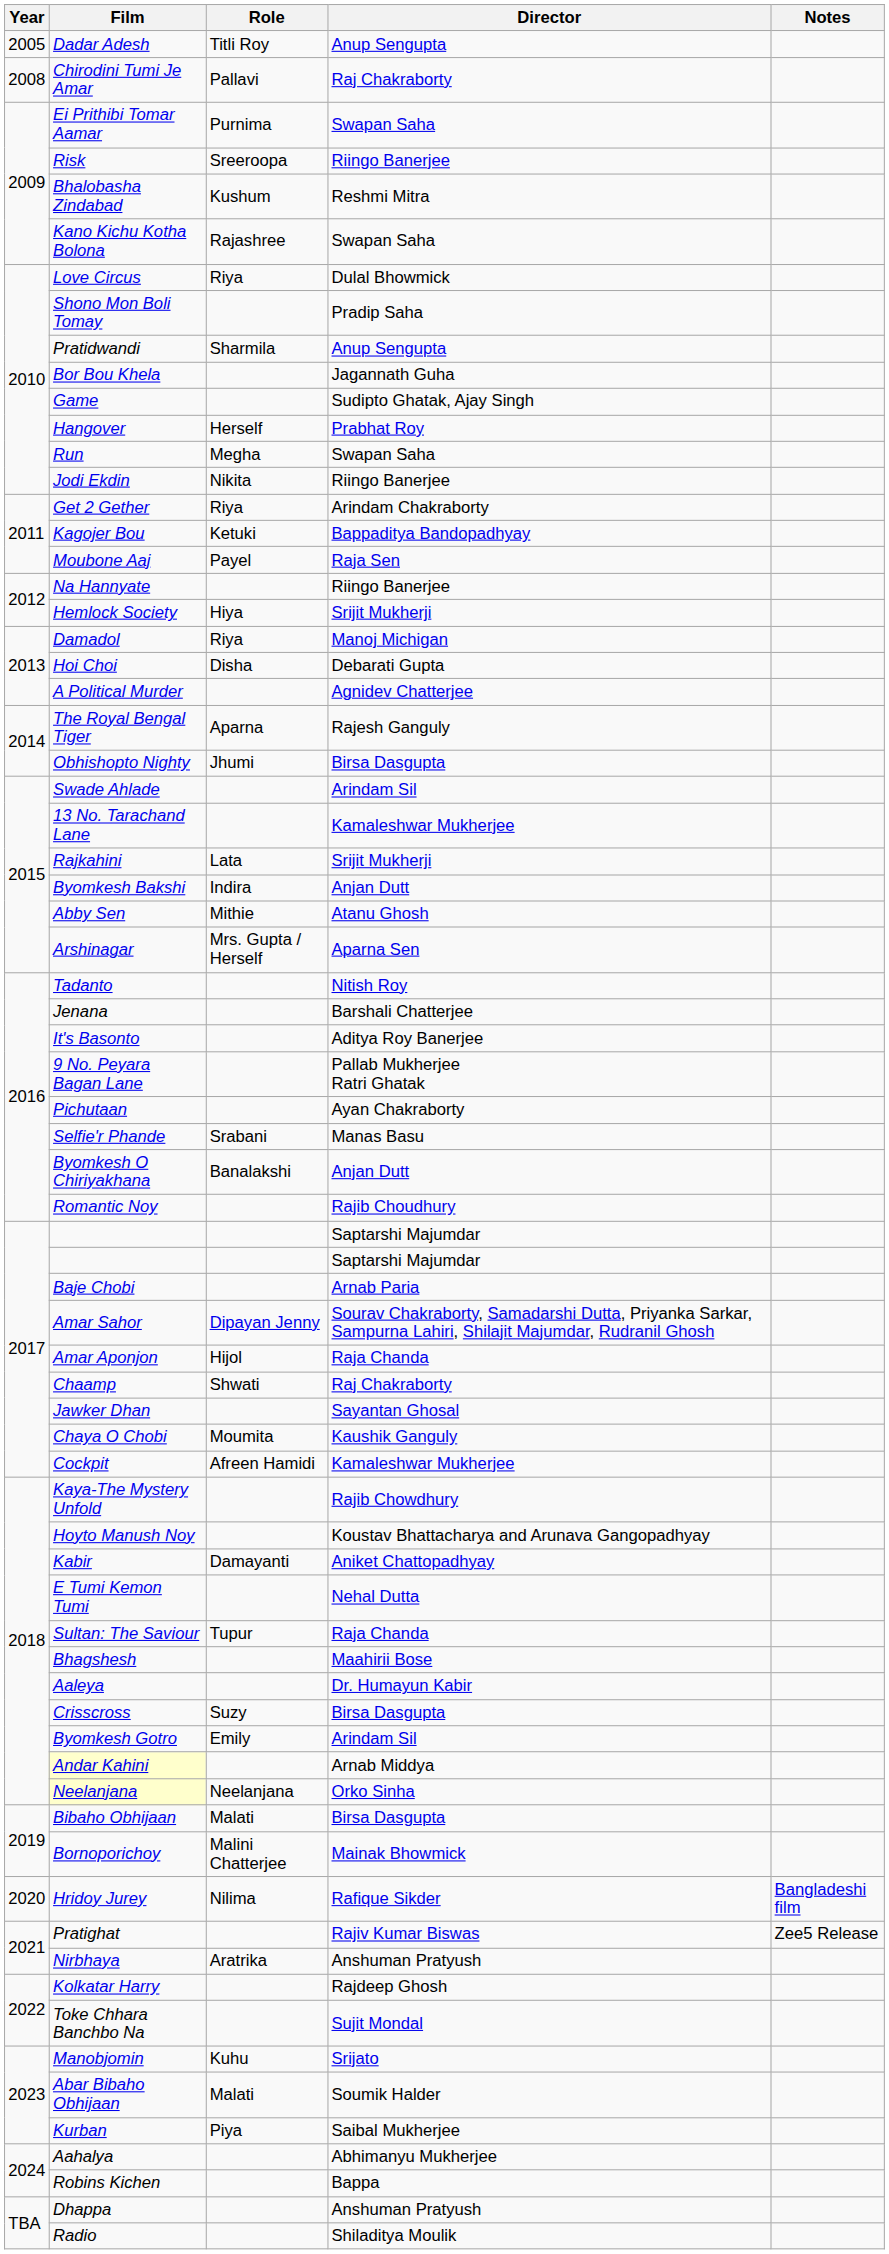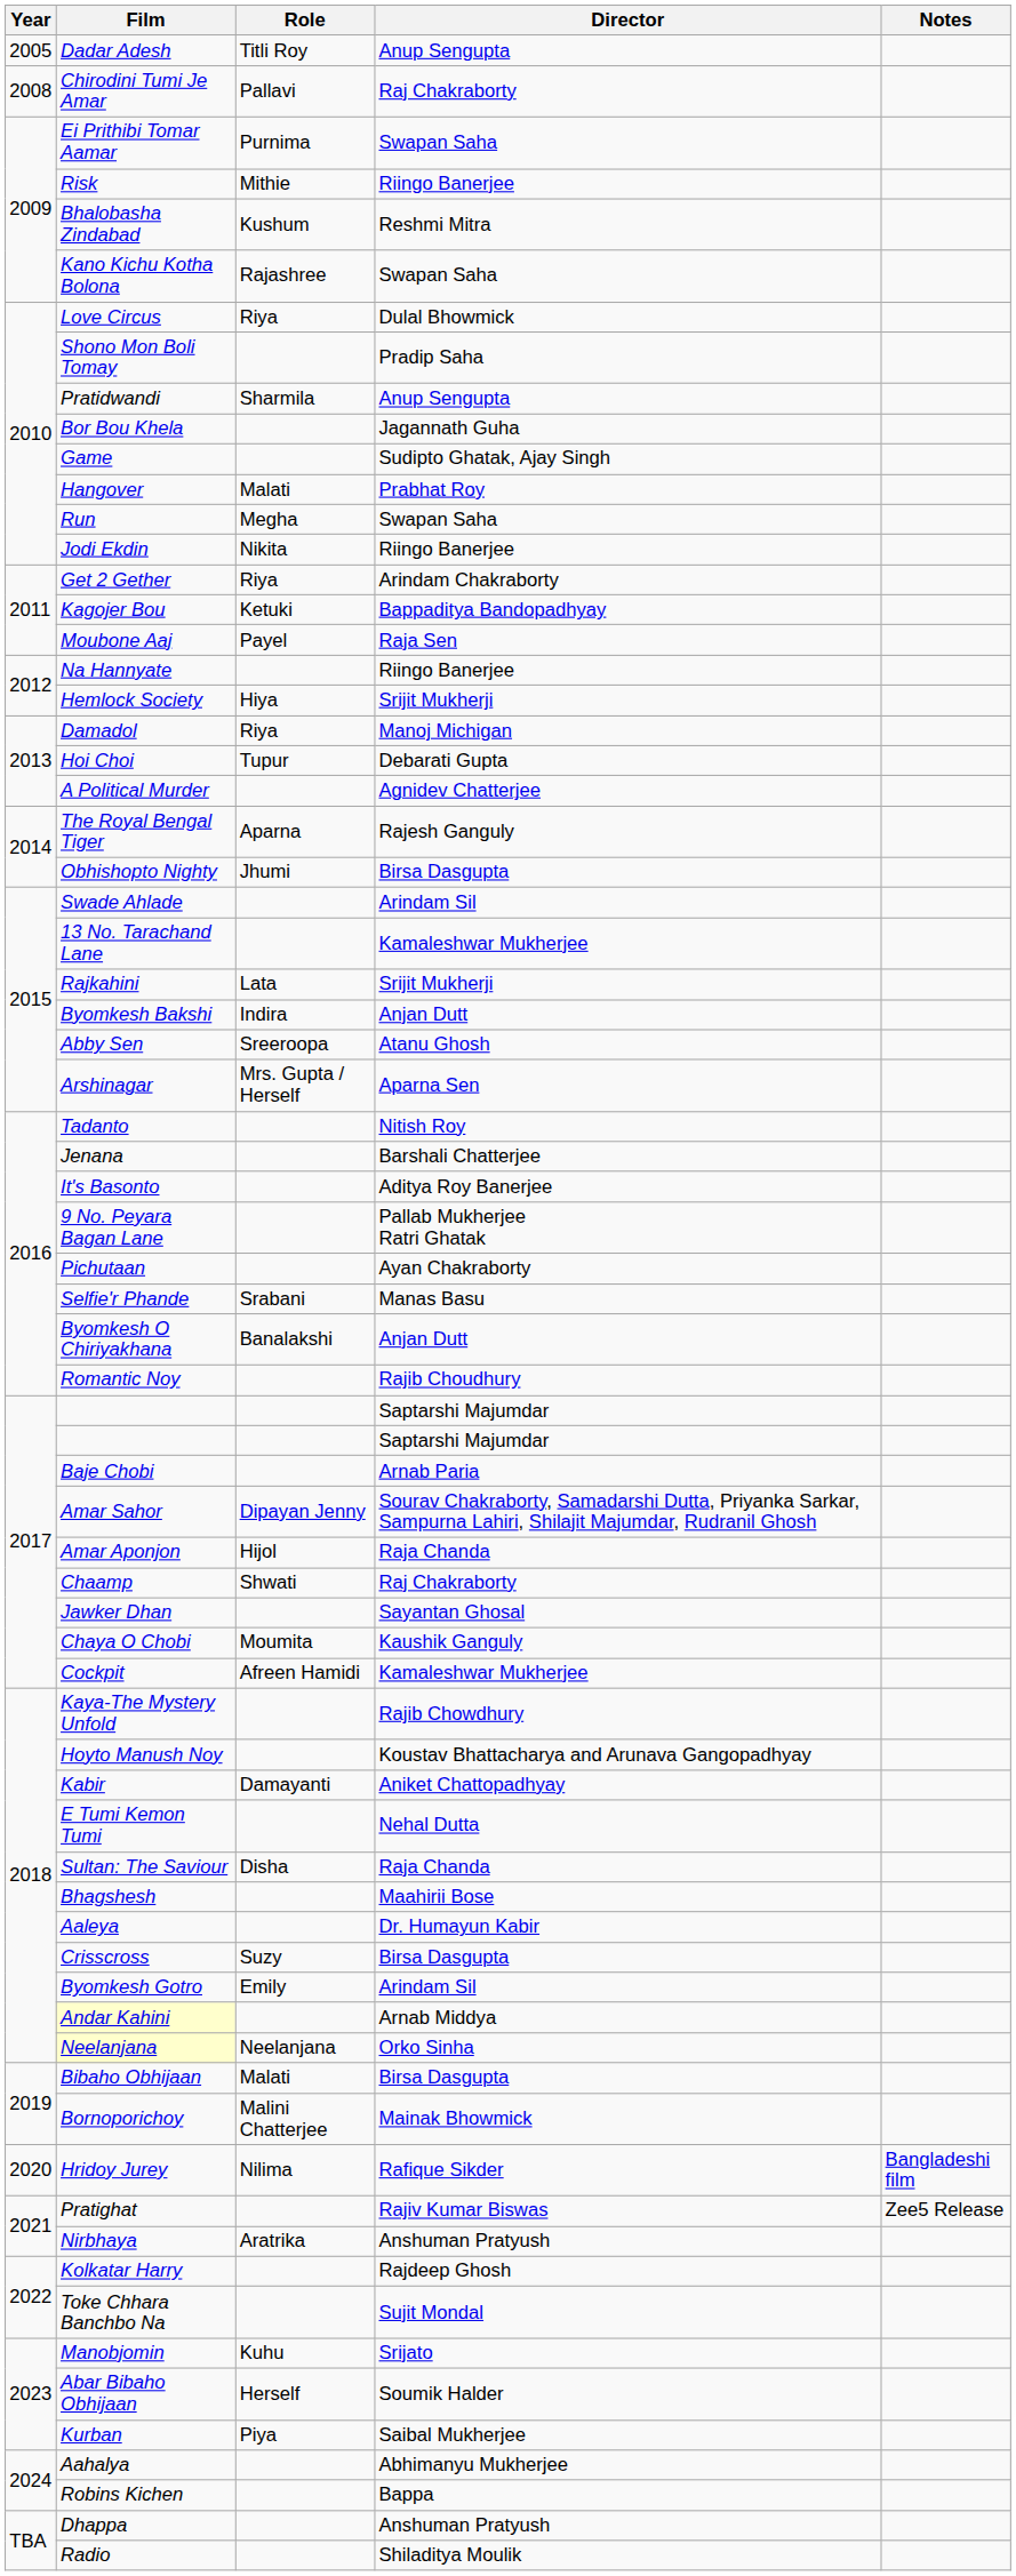 <table class="wikitable sortable" style="width:67%;">
 <tr>
 <th>Year</th>
 <th>Film</th>
 <th>Role</th>
 <th>Director</th>
 <th>Notes</th>
 </tr>
 <tr>
 <td>2005</td>
 <td><em><a href='#'>Dadar Adesh</a></em></td>
 <td>Titli Roy</td>
 <td><a href='#'>Anup Sengupta</a></td>
 </tr>
 <tr>
 <td>2008</td>
 <td><em><a href='#'>Chirodini Tumi Je Amar</a></em></td>
 <td>Pallavi</td>
 <td><a href='#'>Raj Chakraborty</a></td>
 <td></td>
 </tr>
 <tr>
 <td rowspan="4">2009</td>
 <td><em><a href='#'>Ei Prithibi Tomar Aamar</a></em></td>
 <td>Purnima</td>
 <td><a href='#'>Swapan Saha</a></td>
 <td></td>
 </tr>
 <tr>
 <td><em><a href='#'>Risk</a></em></td>
-<td>Sreeroopa</td>
+<td>Mithie</td>
 <td><a href='#'>Riingo Banerjee</a></td>
 <td></td>
 </tr>
 <tr>
 <td><em><a href='#'>Bhalobasha Zindabad</a></em></td>
 <td>Kushum</td>
 <td>Reshmi Mitra</td>
 <td></td>
 </tr>
 <tr>
 <td><em><a href='#'>Kano Kichu Kotha Bolona</a></em></td>
 <td>Rajashree</td>
 <td>Swapan Saha</td>
 <td></td>
 </tr>
 <tr>
 <td rowspan="8">2010</td>
 <td><em><a href='#'>Love Circus</a></em></td>
 <td>Riya</td>
 <td>Dulal Bhowmick</td>
 <td></td>
 </tr>
 <tr>
 <td><em><a href='#'>Shono Mon Boli Tomay</a></em></td>
 <td></td>
 <td>Pradip Saha</td>
 <td></td>
 </tr>
 <tr>
 <td><em>Pratidwandi</em></td>
 <td>Sharmila</td>
 <td><a href='#'>Anup Sengupta</a></td>
 <td></td>
 </tr>
 <tr>
 <td><em><a href='#'>Bor Bou Khela</a></em></td>
 <td></td>
 <td>Jagannath Guha</td>
 <td></td>
 </tr>
 <tr>
 <td><em><a href='#'>Game</a></em></td>
 <td></td>
 <td>Sudipto Ghatak, Ajay Singh</td>
 <td></td>
 </tr>
 <tr>
 <td><em><a href='#'>Hangover</a></em></td>
-<td>Herself</td>
+<td>Malati</td>
 <td><a href='#'>Prabhat Roy</a></td>
 <td></td>
 </tr>
 <tr>
 <td><em><a href='#'>Run</a></em></td>
 <td>Megha</td>
 <td>Swapan Saha</td>
 <td></td>
 </tr>
 <tr>
 <td><em><a href='#'>Jodi Ekdin</a></em></td>
 <td>Nikita</td>
 <td>Riingo Banerjee</td>
 <td></td>
 </tr>
 <tr>
 <td rowspan="3">2011</td>
 <td><em><a href='#'>Get 2 Gether</a></em></td>
 <td>Riya</td>
 <td>Arindam Chakraborty</td>
 <td></td>
 </tr>
 <tr>
 <td><em><a href='#'>Kagojer Bou</a></em></td>
 <td>Ketuki</td>
 <td><a href='#'>Bappaditya Bandopadhyay</a></td>
 <td></td>
 </tr>
 <tr>
 <td><em><a href='#'>Moubone Aaj</a></em></td>
 <td>Payel</td>
 <td><a href='#'>Raja Sen</a></td>
 <td></td>
 </tr>
 <tr>
 <td rowspan="2">2012</td>
 <td><em><a href='#'>Na Hannyate</a></em></td>
 <td></td>
 <td>Riingo Banerjee</td>
 <td></td>
 </tr>
 <tr>
 <td><em><a href='#'>Hemlock Society</a></em></td>
 <td>Hiya</td>
 <td><a href='#'>Srijit Mukherji</a></td>
 <td></td>
 </tr>
 <tr>
 <td rowspan="3">2013</td>
 <td><em><a href='#'>Damadol</a></em></td>
 <td>Riya</td>
 <td><a href='#'>Manoj Michigan</a></td>
 <td></td>
 </tr>
 <tr>
 <td><em><a href='#'>Hoi Choi</a></em></td>
-<td>Disha</td>
+<td>Tupur</td>
 <td>Debarati Gupta</td>
 <td></td>
 </tr>
 <tr>
 <td><em><a href='#'>A Political Murder</a></em></td>
 <td></td>
 <td><a href='#'>Agnidev Chatterjee</a></td>
 <td></td>
 </tr>
 <tr>
 <td rowspan="2">2014</td>
 <td><em><a href='#'>The Royal Bengal Tiger</a></em></td>
 <td>Aparna</td>
 <td>Rajesh Ganguly</td>
 <td></td>
 </tr>
 <tr>
 <td><em><a href='#'>Obhishopto Nighty</a></em></td>
 <td>Jhumi</td>
 <td><a href='#'>Birsa Dasgupta</a></td>
 <td></td>
 </tr>
 <tr>
 <td rowspan="6">2015</td>
 <td><em><a href='#'>Swade Ahlade</a></em></td>
 <td></td>
 <td><a href='#'>Arindam Sil</a></td>
 <td></td>
 </tr>
 <tr>
 <td><em><a href='#'>13 No. Tarachand Lane</a></em></td>
 <td></td>
 <td><a href='#'>Kamaleshwar Mukherjee</a></td>
 <td></td>
 </tr>
 <tr>
 <td><em><a href='#'>Rajkahini</a></em></td>
 <td>Lata</td>
 <td><a href='#'>Srijit Mukherji</a></td>
 <td></td>
 </tr>
 <tr>
 <td><em><a href='#'>Byomkesh Bakshi</a></em></td>
 <td>Indira</td>
 <td><a href='#'>Anjan Dutt</a></td>
 <td></td>
 </tr>
 <tr>
 <td><em><a href='#'>Abby Sen</a></em></td>
-<td>Mithie</td>
+<td>Sreeroopa</td>
 <td><a href='#'>Atanu Ghosh</a></td>
 <td></td>
 </tr>
 <tr>
 <td><em><a href='#'>Arshinagar</a></em></td>
 <td>Mrs. Gupta / Herself</td>
 <td><a href='#'>Aparna Sen</a></td>
 <td></td>
 </tr>
 <tr>
 <td rowspan="8">2016</td>
 <td><em><a href='#'>Tadanto</a></em></td>
 <td></td>
 <td><a href='#'>Nitish Roy</a></td>
 <td></td>
 </tr>
 <tr>
 <td><em>Jenana</em></td>
 <td></td>
 <td>Barshali Chatterjee</td>
 <td></td>
 </tr>
 <tr>
 <td><em><a href='#'>It's Basonto</a></em></td>
 <td></td>
 <td>Aditya Roy Banerjee</td>
 <td></td>
 </tr>
 <tr>
 <td><em><a href='#'>9 No. Peyara Bagan Lane</a></em></td>
 <td></td>
 <td>Pallab Mukherjee<br>Ratri Ghatak</td>
 <td></td>
 </tr>
 <tr>
 <td><em><a href='#'>Pichutaan</a></em></td>
 <td></td>
 <td>Ayan Chakraborty</td>
 <td></td>
 </tr>
 <tr>
 <td><em><a href='#'>Selfie'r Phande</a></em></td>
 <td>Srabani</td>
 <td>Manas Basu</td>
 <td></td>
 </tr>
 <tr>
 <td><em><a href='#'>Byomkesh O Chiriyakhana</a></em></td>
 <td>Banalakshi</td>
 <td><a href='#'>Anjan Dutt</a></td>
 <td></td>
 </tr>
 <tr>
 <td><em><a href='#'>Romantic Noy</a></em></td>
 <td></td>
 <td><a href='#'>Rajib Choudhury</a></td>
 <td></td>
 </tr>
 <tr>
 <td rowspan="9">2017</td>
 <td><em></em></td>
 <td></td>
 <td>Saptarshi Majumdar</td>
 <td></td>
 </tr>
 <tr>
 <td><em></em></td>
 <td></td>
 <td>Saptarshi Majumdar</td>
 <td></td>
 </tr>
 <tr>
 <td><em><a href='#'>Baje Chobi</a></em></td>
 <td></td>
 <td><a href='#'>Arnab Paria</a></td>
 <td></td>
 </tr>
 <tr>
 <td><em><a href='#'>Amar Sahor</a></em></td>
 <td><a href='#'>Dipayan Jenny</a></td>
 <td><a href='#'>Sourav Chakraborty</a>, <a href='#'>Samadarshi Dutta</a>, Priyanka Sarkar, <a href='#'>Sampurna Lahiri</a>, <a href='#'>Shilajit Majumdar</a>, <a href='#'>Rudranil Ghosh</a></td>
 </tr>
 <tr>
 <td><em><a href='#'>Amar Aponjon</a></em></td>
 <td>Hijol</td>
 <td><a href='#'>Raja Chanda</a></td>
 <td></td>
 </tr>
 <tr>
 <td><em><a href='#'>Chaamp</a></em></td>
 <td>Shwati</td>
 <td><a href='#'>Raj Chakraborty</a></td>
 <td></td>
 </tr>
 <tr>
 <td><em><a href='#'>Jawker Dhan</a></em></td>
 <td></td>
 <td><a href='#'>Sayantan Ghosal</a></td>
 <td></td>
 </tr>
 <tr>
 <td><em><a href='#'>Chaya O Chobi</a></em></td>
 <td>Moumita</td>
 <td><a href='#'>Kaushik Ganguly</a></td>
 <td></td>
 </tr>
 <tr>
 <td><em><a href='#'>Cockpit</a></em></td>
 <td>Afreen Hamidi</td>
 <td><a href='#'>Kamaleshwar Mukherjee</a></td>
 <td></td>
 </tr>
 <tr>
 <td rowspan="11">2018</td>
 <td><em><a href='#'>Kaya-The Mystery Unfold</a></em></td>
 <td></td>
 <td><a href='#'>Rajib Chowdhury</a></td>
 <td></td>
 </tr>
 <tr>
 <td><em><a href='#'>Hoyto Manush Noy</a></em></td>
 <td></td>
 <td>Koustav Bhattacharya and Arunava Gangopadhyay</td>
 <td></td>
 </tr>
 <tr>
 <td><em><a href='#'>Kabir</a></em></td>
 <td>Damayanti</td>
 <td><a href='#'>Aniket Chattopadhyay</a></td>
 <td></td>
 </tr>
 <tr>
 <td><em><a href='#'>E Tumi Kemon Tumi</a></em></td>
 <td></td>
 <td><a href='#'>Nehal Dutta</a></td>
 <td></td>
 </tr>
 <tr>
 <td><em><a href='#'>Sultan: The Saviour</a></em></td>
-<td>Tupur</td>
+<td>Disha</td>
 <td><a href='#'>Raja Chanda</a></td>
 <td></td>
 </tr>
 <tr>
 <td><em><a href='#'>Bhagshesh</a></em></td>
 <td></td>
 <td><a href='#'>Maahirii Bose</a></td>
 <td></td>
 </tr>
 <tr>
 <td><em><a href='#'>Aaleya</a></em></td>
 <td></td>
 <td><a href='#'>Dr. Humayun Kabir</a></td>
 <td></td>
 </tr>
 <tr>
 <td><em><a href='#'>Crisscross</a></em></td>
 <td>Suzy</td>
 <td><a href='#'>Birsa Dasgupta</a></td>
 <td></td>
 </tr>
 <tr>
 <td><em><a href='#'>Byomkesh Gotro</a></em></td>
 <td>Emily</td>
 <td><a href='#'>Arindam Sil</a></td>
 <td></td>
 </tr>
 <tr>
 <td style="background:#FFFFCC;"><em><a href='#'>Andar Kahini</a></em></td>
 <td></td>
 <td>Arnab Middya</td>
 <td></td>
 </tr>
 <tr>
 <td style="background:#FFFFCC;"><em><a href='#'>Neelanjana</a></em></td>
 <td>Neelanjana</td>
 <td><a href='#'>Orko Sinha</a></td>
 <td></td>
 </tr>
 <tr>
 <td rowspan="2">2019</td>
 <td><em><a href='#'>Bibaho Obhijaan</a></em></td>
 <td>Malati</td>
 <td><a href='#'>Birsa Dasgupta</a></td>
 <td></td>
 </tr>
 <tr>
 <td><em><a href='#'>Bornoporichoy</a></em></td>
 <td>Malini Chatterjee</td>
 <td><a href='#'>Mainak Bhowmick</a></td>
 <td></td>
 </tr>
 <tr>
 <td>2020</td>
 <td><em><a href='#'>Hridoy Jurey</a></em></td>
 <td>Nilima</td>
 <td><a href='#'>Rafique Sikder</a></td>
 <td><a href='#'>Bangladeshi film</a></td>
 </tr>
 <tr>
 <td rowspan="2">2021</td>
 <td><em>Pratighat</em></td>
 <td></td>
 <td><a href='#'>Rajiv Kumar Biswas</a></td>
 <td>Zee5 Release</td>
 </tr>
 <tr>
 <td><a href='#'><em>Nirbhaya</em></a></td>
 <td>Aratrika</td>
 <td>Anshuman Pratyush</td>
 <td></td>
 </tr>
 <tr>
 <td rowspan="2">2022</td>
 <td><em><a href='#'>Kolkatar Harry</a></em></td>
 <td></td>
 <td>Rajdeep Ghosh</td>
 <td></td>
 </tr>
 <tr>
 <td><em>Toke Chhara Banchbo Na</em></td>
 <td></td>
 <td><a href='#'>Sujit Mondal</a></td>
 <td></td>
 </tr>
 <tr>
 <td rowspan="3">2023</td>
 <td><em><a href='#'>Manobjomin</a></em></td>
 <td>Kuhu</td>
 <td><a href='#'>Srijato</a></td>
 <td></td>
 </tr>
 <tr>
 <td><em><a href='#'>Abar Bibaho Obhijaan</a></em></td>
-<td>Malati</td>
+<td>Herself</td>
 <td>Soumik Halder</td>
 <td></td>
 </tr>
 <tr>
 <td><em><a href='#'>Kurban</a></em></td>
 <td>Piya</td>
 <td>Saibal Mukherjee</td>
 <td></td>
 </tr>
 <tr>
 <td rowspan="2">2024</td>
 <td><em>Aahalya</em></td>
 <td></td>
 <td>Abhimanyu Mukherjee</td>
 <td></td>
 </tr>
 <tr>
 <td><em>Robins Kichen</em></td>
 <td></td>
 <td>Bappa</td>
 <td></td>
 </tr>
 <tr>
 <td rowspan="3">TBA</td>
 <td><em>Dhappa</em></td>
 <td></td>
 <td>Anshuman Pratyush</td>
 <td></td>
 </tr>
 <tr>
 <td><em>Radio</em></td>
 <td></td>
 <td>Shiladitya Moulik</td>
 <td></td>
 </tr>
 </table>
